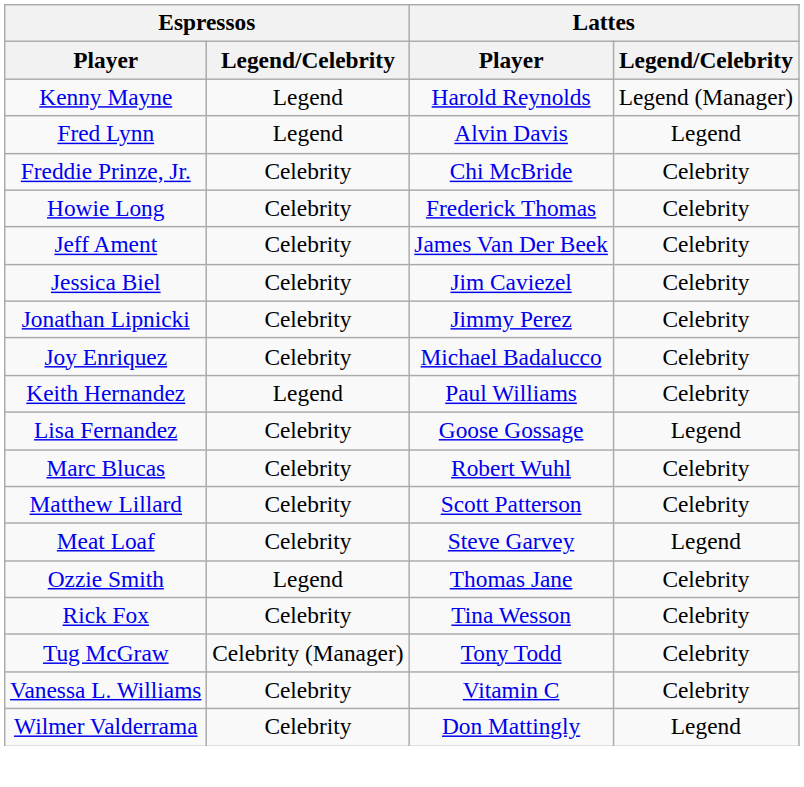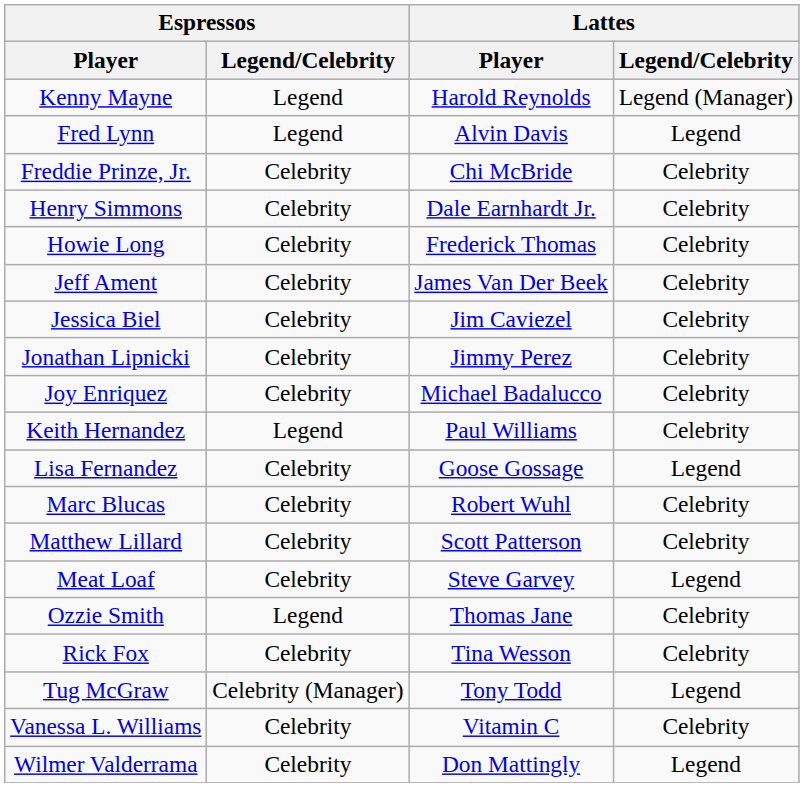 <table class="wikitable" style="text-align:center;">
 <tr>
 <th colspan="2">Espressos</th>
 <th colspan="2">Lattes</th>
 </tr>
 <tr>
 <th>Player</th>
 <th>Legend/Celebrity</th>
 <th>Player</th>
 <th>Legend/Celebrity</th>
 </tr>
 <tr>
 <td><a href='#'>Kenny Mayne</a></td>
 <td>Legend</td>
 <td><a href='#'>Harold Reynolds</a></td>
 <td>Legend (Manager)</td>
 </tr>
 <tr>
 <td><a href='#'>Fred Lynn</a></td>
 <td>Legend</td>
 <td><a href='#'>Alvin Davis</a></td>
 <td>Legend</td>
 </tr>
 <tr>
 <td><a href='#'>Freddie Prinze, Jr.</a></td>
 <td>Celebrity</td>
 <td><a href='#'>Chi McBride</a></td>
+<td>Celebrity</td>
+</tr>
+<tr>
+<td><a href='#'>Henry Simmons</a></td>
+<td>Celebrity</td>
+<td><a href='#'>Dale Earnhardt Jr.</a></td>
 <td>Celebrity</td>
 </tr>
 <tr>
 <td><a href='#'>Howie Long</a></td>
 <td>Celebrity</td>
 <td><a href='#'>Frederick Thomas</a></td>
 <td>Celebrity</td>
 </tr>
 <tr>
 <td><a href='#'>Jeff Ament</a></td>
 <td>Celebrity</td>
 <td><a href='#'>James Van Der Beek</a></td>
 <td>Celebrity</td>
 </tr>
 <tr>
 <td><a href='#'>Jessica Biel</a></td>
 <td>Celebrity</td>
 <td><a href='#'>Jim Caviezel</a></td>
 <td>Celebrity</td>
 </tr>
 <tr>
 <td><a href='#'>Jonathan Lipnicki</a></td>
 <td>Celebrity</td>
 <td><a href='#'>Jimmy Perez</a></td>
 <td>Celebrity</td>
 </tr>
 <tr>
 <td><a href='#'>Joy Enriquez</a></td>
 <td>Celebrity</td>
 <td><a href='#'>Michael Badalucco</a></td>
 <td>Celebrity</td>
 </tr>
 <tr>
 <td><a href='#'>Keith Hernandez</a></td>
 <td>Legend</td>
 <td><a href='#'>Paul Williams</a></td>
 <td>Celebrity</td>
 </tr>
 <tr>
 <td><a href='#'>Lisa Fernandez</a></td>
 <td>Celebrity</td>
 <td><a href='#'>Goose Gossage</a></td>
 <td>Legend</td>
 </tr>
 <tr>
 <td><a href='#'>Marc Blucas</a></td>
 <td>Celebrity</td>
 <td><a href='#'>Robert Wuhl</a></td>
 <td>Celebrity</td>
 </tr>
 <tr>
 <td><a href='#'>Matthew Lillard</a></td>
 <td>Celebrity</td>
 <td><a href='#'>Scott Patterson</a></td>
 <td>Celebrity</td>
 </tr>
 <tr>
 <td><a href='#'>Meat Loaf</a></td>
 <td>Celebrity</td>
 <td><a href='#'>Steve Garvey</a></td>
 <td>Legend</td>
 </tr>
 <tr>
 <td><a href='#'>Ozzie Smith</a></td>
 <td>Legend</td>
 <td><a href='#'>Thomas Jane</a></td>
 <td>Celebrity</td>
 </tr>
 <tr>
 <td><a href='#'>Rick Fox</a></td>
 <td>Celebrity</td>
 <td><a href='#'>Tina Wesson</a></td>
 <td>Celebrity</td>
 </tr>
 <tr>
 <td><a href='#'>Tug McGraw</a></td>
 <td>Celebrity (Manager)</td>
 <td><a href='#'>Tony Todd</a></td>
-<td>Celebrity</td>
+<td>Legend</td>
 </tr>
 <tr>
 <td><a href='#'>Vanessa L. Williams</a></td>
 <td>Celebrity</td>
 <td><a href='#'>Vitamin C</a></td>
 <td>Celebrity</td>
 </tr>
 <tr>
 <td><a href='#'>Wilmer Valderrama</a></td>
 <td>Celebrity</td>
 <td><a href='#'>Don Mattingly</a></td>
 <td>Legend</td>
 </tr>
 </table>
